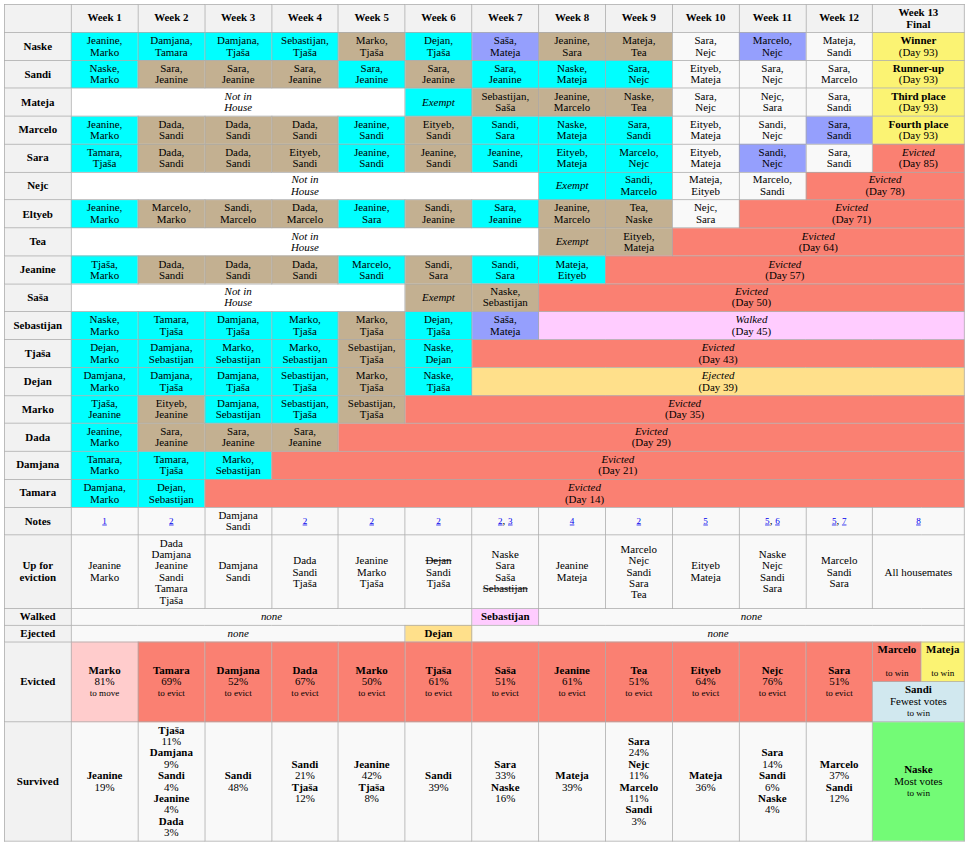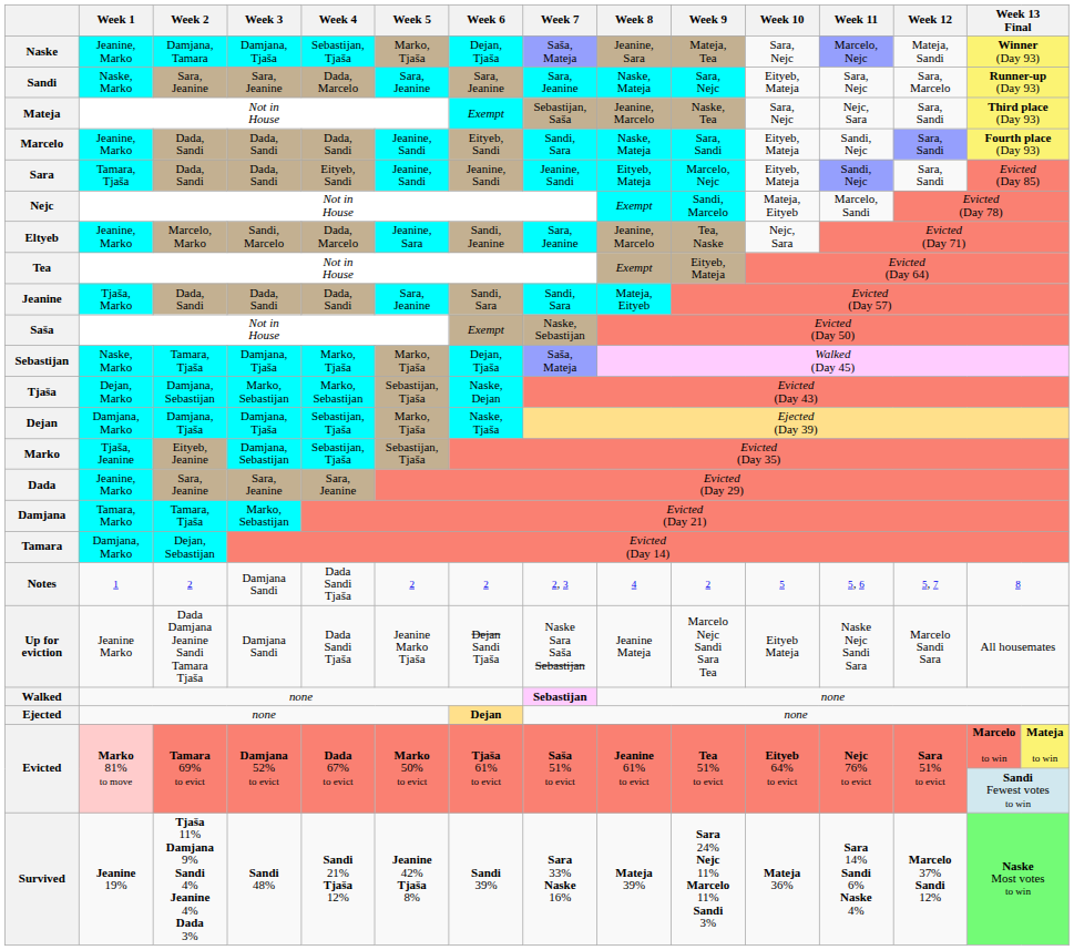 <table class="wikitable" style="text-align:center; width:100%; font-size:90%; line-height:15px;">
 <tr>
 <th style="width:6%"></th>
 <th style="width:6%">Week 1</th>
 <th style="width:6%">Week 2</th>
 <th style="width:6%">Week 3</th>
 <th style="width:6%">Week 4</th>
 <th style="width:6%">Week 5</th>
 <th style="width:6%">Week 6</th>
 <th style="width:6%">Week 7</th>
 <th style="width:6%">Week 8</th>
 <th style="width:6%">Week 9</th>
 <th style="width:6%">Week 10</th>
 <th style="width:6%">Week 11</th>
 <th style="width:6%">Week 12</th>
 <th style="width:6%" colspan="2">Week 13<br>Final</th>
 </tr>
 <tr>
 <th>Naske</th>
 <td style="background:#0ff;">Jeanine,<br>Marko</td>
 <td style="background:#0ff;">Damjana,<br>Tamara</td>
 <td style="background:#0ff;">Damjana,<br>Tjaša</td>
 <td style="background:#0ff;">Sebastijan,<br>Tjaša</td>
 <td style="background:#C3B091">Marko,<br>Tjaša</td>
 <td style="background:#0ff;">Dejan,<br>Tjaša</td>
 <td style="background:#959FFD">Saša,<br>Mateja</td>
 <td style="background:#C3B091">Jeanine,<br>Sara</td>
 <td style="background:#C3B091">Mateja,<br>Tea</td>
 <td>Sara,<br>Nejc</td>
 <td style="background:#959FFD">Marcelo,<br>Nejc</td>
 <td>Mateja,<br>Sandi</td>
 <td style="background:#FBF373" colspan="2"><strong>Winner</strong><br>(Day 93)</td>
 </tr>
 <tr>
 <th>Sandi</th>
 <td style="background:#0ff;">Naske,<br>Marko</td>
 <td style="background:#C3B091">Sara,<br>Jeanine</td>
 <td style="background:#C3B091">Sara,<br>Jeanine</td>
-<td style="background:#C3B091">Sara,<br>Jeanine</td>
+<td style="background:#C3B091">Dada,<br>Marcelo</td>
 <td style="background:#0ff;">Sara,<br>Jeanine</td>
 <td style="background:#C3B091">Sara,<br>Jeanine</td>
 <td style="background:#0ff;">Sara,<br>Jeanine</td>
 <td style="background:#0ff;">Naske,<br>Mateja</td>
 <td style="background:#0ff;">Sara,<br>Nejc</td>
 <td>Eityeb,<br>Mateja</td>
 <td>Sara,<br>Nejc</td>
 <td>Sara,<br>Marcelo</td>
 <td style="background:#FBF373" colspan="2"><strong>Runner-up</strong><br>(Day 93)</td>
 </tr>
 <tr>
 <th>Mateja</th>
 <td style=background:white colspan="5"><em>Not in<br>House</em></td>
 <td style="background:#0ff;"><em>Exempt</em></td>
 <td style="background:#C3B091">Sebastijan,<br>Saša</td>
 <td style="background:#C3B091">Jeanine,<br>Marcelo</td>
 <td style="background:#C3B091">Naske,<br>Tea</td>
 <td>Sara,<br>Nejc</td>
 <td>Nejc,<br>Sara</td>
 <td>Sara,<br>Sandi</td>
 <td style="background:#FBF373" colspan="2"><strong>Third place</strong><br>(Day 93)</td>
 </tr>
 <tr>
 <th>Marcelo</th>
 <td style="background:#0ff;">Jeanine,<br>Marko</td>
 <td style="background:#C3B091">Dada,<br>Sandi</td>
 <td style="background:#C3B091">Dada,<br>Sandi</td>
 <td style="background:#C3B091">Dada,<br>Sandi</td>
 <td style="background:#0ff;">Jeanine,<br>Sandi</td>
 <td style="background:#C3B091">Eityeb,<br>Sandi</td>
 <td style="background:#0ff;">Sandi,<br>Sara</td>
 <td style="background:#0ff;">Naske,<br>Mateja</td>
 <td style="background:#0ff;">Sara,<br>Sandi</td>
 <td>Eityeb,<br>Mateja</td>
 <td>Sandi,<br>Nejc</td>
 <td style="background:#959FFD">Sara,<br>Sandi</td>
 <td style="background:#FBF373" colspan="2"><strong>Fourth place</strong><br>(Day 93)</td>
 </tr>
 <tr>
 <th>Sara</th>
 <td style="background:#0ff;">Tamara,<br>Tjaša</td>
 <td style="background:#C3B091">Dada,<br>Sandi</td>
 <td style="background:#C3B091">Dada,<br>Sandi</td>
 <td style="background:#C3B091">Eityeb,<br>Sandi</td>
 <td style="background:#0ff;">Jeanine,<br>Sandi</td>
 <td style="background:#C3B091">Jeanine,<br>Sandi</td>
 <td style="background:#0ff;">Jeanine,<br>Sandi</td>
 <td style="background:#0ff;">Eityeb,<br>Mateja</td>
 <td style="background:#0ff;">Marcelo,<br>Nejc</td>
 <td>Eityeb,<br>Mateja</td>
 <td style="background:#959FFD">Sandi,<br>Nejc</td>
 <td>Sara,<br>Sandi</td>
 <td style="background:salmon;" colspan="2"><em>Evicted</em><br>(Day 85)</td>
 </tr>
 <tr>
 <th>Nejc</th>
 <td style=background:white colspan="7"><em>Not in<br>House</em></td>
 <td style="background:#0ff;"><em>Exempt</em></td>
 <td style="background:#0ff;">Sandi,<br>Marcelo</td>
 <td>Mateja,<br>Eityeb</td>
 <td>Marcelo,<br>Sandi</td>
 <td style="background:salmon;" colspan="3"><em>Evicted</em><br>(Day 78)</td>
 </tr>
 <tr>
 <th>Eltyeb</th>
 <td style="background:#0ff;">Jeanine,<br>Marko</td>
 <td style="background:#C3B091">Marcelo,<br>Marko</td>
 <td style="background:#C3B091">Sandi,<br>Marcelo</td>
 <td style="background:#C3B091">Dada,<br>Marcelo</td>
 <td style="background:#0ff;">Jeanine,<br>Sara</td>
 <td style="background:#C3B091">Sandi,<br>Jeanine</td>
 <td style="background:#0ff;">Sara,<br>Jeanine</td>
 <td style="background:#C3B091">Jeanine,<br>Marcelo</td>
 <td style="background:#C3B091">Tea,<br>Naske</td>
 <td>Nejc,<br>Sara</td>
 <td style="background:salmon;" colspan="4"><em>Evicted</em><br>(Day 71)</td>
 </tr>
 <tr>
 <th>Tea</th>
 <td style=background:white colspan="7"><em>Not in<br>House</em></td>
 <td style="background:#C3B091"><em>Exempt</em></td>
 <td style="background:#C3B091">Eityeb,<br>Mateja</td>
 <td style="background:salmon;" colspan="5"><em>Evicted</em><br>(Day 64)</td>
 </tr>
 <tr>
 <th>Jeanine</th>
 <td style="background:#0ff;">Tjaša,<br>Marko</td>
 <td style="background:#C3B091">Dada,<br>Sandi</td>
 <td style="background:#C3B091">Dada,<br>Sandi</td>
 <td style="background:#C3B091">Dada,<br>Sandi</td>
-<td style="background:#0ff;">Marcelo,<br>Sandi</td>
+<td style="background:#0ff;">Sara,<br>Jeanine</td>
 <td style="background:#C3B091">Sandi,<br>Sara</td>
 <td style="background:#0ff;">Sandi,<br>Sara</td>
 <td style="background:#0ff;">Mateja,<br>Eityeb</td>
 <td style="background:salmon;" colspan="6"><em>Evicted</em><br>(Day 57)</td>
 </tr>
 <tr>
 <th>Saša</th>
 <td style=background:white colspan="5"><em>Not in<br>House</em></td>
 <td style="background:#C3B091"><em>Exempt</em></td>
 <td style="background:#C3B091">Naske,<br>Sebastijan</td>
 <td style="background:salmon;" colspan="7"><em>Evicted</em><br>(Day 50)</td>
 </tr>
 <tr>
 <th>Sebastijan</th>
 <td style="background:#0ff;">Naske,<br>Marko</td>
 <td style="background:#0ff;">Tamara,<br>Tjaša</td>
 <td style="background:#0ff;">Damjana,<br>Tjaša</td>
 <td style="background:#0ff;">Marko,<br>Tjaša</td>
 <td style="background:#C3B091">Marko,<br>Tjaša</td>
 <td style="background:#0ff;">Dejan,<br>Tjaša</td>
 <td style="background:#959FFD">Saša,<br>Mateja</td>
 <td style="background:#fcf;" colspan="7"><em>Walked</em><br>(Day 45)</td>
 </tr>
 <tr>
 <th>Tjaša</th>
 <td style="background:#0ff;">Dejan,<br>Marko</td>
 <td style="background:#0ff;">Damjana,<br>Sebastijan</td>
 <td style="background:#0ff;">Marko,<br>Sebastijan</td>
 <td style="background:#0ff;">Marko,<br>Sebastijan</td>
 <td style="background:#C3B091">Sebastijan,<br>Tjaša</td>
 <td style="background:#0ff;">Naske,<br>Dejan</td>
 <td style="background:salmon;" colspan="8"><em>Evicted</em><br>(Day 43)</td>
 </tr>
 <tr>
 <th>Dejan</th>
 <td style="background:#0ff;">Damjana,<br>Marko</td>
 <td style="background:#0ff;">Damjana,<br>Tjaša</td>
 <td style="background:#0ff;">Damjana,<br>Tjaša</td>
 <td style="background:#0ff;">Sebastijan,<br>Tjaša</td>
 <td style="background:#C3B091">Marko,<br>Tjaša</td>
 <td style="background:#0ff;">Naske,<br>Tjaša</td>
 <td style="background:#ffe08b" colspan="8"><em>Ejected</em><br>(Day 39)</td>
 </tr>
 <tr>
 <th>Marko</th>
 <td style="background:#0ff;">Tjaša,<br>Jeanine</td>
 <td style="background:#C3B091">Eityeb,<br>Jeanine</td>
 <td style="background:#0ff;">Damjana,<br>Sebastijan</td>
 <td style="background:#0ff;">Sebastijan,<br>Tjaša</td>
 <td style="background:#C3B091">Sebastijan,<br>Tjaša</td>
 <td style="background:salmon;" colspan="9"><em>Evicted</em><br>(Day 35)</td>
 </tr>
 <tr>
 <th>Dada</th>
 <td style="background:#0ff;">Jeanine,<br>Marko</td>
 <td style="background:#C3B091">Sara,<br>Jeanine</td>
 <td style="background:#C3B091">Sara,<br>Jeanine</td>
 <td style="background:#C3B091">Sara,<br>Jeanine</td>
 <td style="background:salmon;" colspan="10"><em>Evicted</em><br>(Day 29)</td>
 </tr>
 <tr>
 <th>Damjana</th>
 <td style="background:#0ff;">Tamara,<br>Marko</td>
 <td style="background:#0ff;">Tamara,<br>Tjaša</td>
 <td style="background:#0ff;">Marko,<br>Sebastijan</td>
 <td style="background:salmon;" colspan="11"><em>Evicted</em><br>(Day 21)</td>
 </tr>
 <tr>
 <th>Tamara</th>
 <td style="background:#0ff;">Damjana,<br>Marko</td>
 <td style="background:#0ff;">Dejan,<br>Sebastijan</td>
 <td style="background:salmon;" colspan="12"><em>Evicted</em><br>(Day 14)</td>
 </tr>
 <tr>
 <th>Notes</th>
 <td><a href='#'><small>1</small></a></td>
 <td><a href='#'><small>2</small></a></td>
 <td>Damjana<br>Sandi</td>
-<td><a href='#'><small>2</small></a></td>
+<td>Dada<br>Sandi<br>Tjaša</td>
 <td><a href='#'><small>2</small></a></td>
 <td><a href='#'><small>2</small></a></td>
 <td><a href='#'><small>2</small></a>, <a href='#'><small>3</small></a></td>
 <td><a href='#'><small>4</small></a></td>
 <td><a href='#'><small>2</small></a></td>
 <td><a href='#'><small>5</small></a></td>
 <td><a href='#'><small>5</small></a>, <a href='#'><small>6</small></a></td>
 <td><a href='#'><small>5</small></a>, <a href='#'><small>7</small></a></td>
 <td colspan=2><a href='#'><small>8</small></a></td>
 </tr>
 <tr>
 <th>Up for<br>eviction</th>
 <td>Jeanine<br>Marko</td>
 <td>Dada<br>Damjana<br>Jeanine<br>Sandi<br>Tamara<br>Tjaša</td>
 <td>Damjana<br>Sandi</td>
 <td>Dada<br>Sandi<br>Tjaša</td>
 <td>Jeanine<br>Marko<br>Tjaša</td>
 <td><s>Dejan</s><br>Sandi<br>Tjaša</td>
 <td>Naske<br>Sara<br>Saša<br><s>Sebastijan</s></td>
 <td>Jeanine<br>Mateja</td>
 <td>Marcelo<br>Nejc<br>Sandi<br>Sara<br>Tea</td>
 <td>Eityeb<br>Mateja</td>
 <td>Naske<br>Nejc<br>Sandi<br>Sara</td>
 <td>Marcelo<br>Sandi<br>Sara</td>
 <td colspan=2>All housemates</td>
 </tr>
 <tr>
 <th>Walked</th>
 <td colspan="6"><em>none</em></td>
 <td style="background:#fcf"><strong>Sebastijan</strong></td>
 <td colspan="7"><em>none</em></td>
 </tr>
 <tr>
 <th>Ejected</th>
 <td colspan="5"><em>none</em></td>
 <td style="background:#ffe08b"><strong>Dejan</strong></td>
 <td colspan="8"><em>none</em></td>
 </tr>
 <tr>
 <th rowspan=2>Evicted</th>
 <td style="background:#fcc;" rowspan="2"><strong>Marko</strong><br>81%<br><small>to move</small></td>
 <td style="background:salmon;" rowspan="2"><strong>Tamara</strong><br>69%<br><small>to evict</small></td>
 <td style="background:salmon;" rowspan="2"><strong>Damjana</strong><br>52%<br><small>to evict</small></td>
 <td style="background:salmon;" rowspan="2"><strong>Dada</strong><br>67%<br><small>to evict</small></td>
 <td style="background:salmon;" rowspan="2"><strong>Marko </strong><br>50%<br><small>to evict</small></td>
 <td style="background:salmon;" rowspan="2"><strong>Tjaša</strong><br>61%<br><small>to evict</small></td>
 <td style="background:salmon;" rowspan="2"><strong>Saša</strong><br>51%<br><small>to evict</small></td>
 <td style="background:salmon;" rowspan="2"><strong>Jeanine</strong><br>61%<br><small>to evict</small></td>
 <td style="background:salmon;" rowspan="2"><strong>Tea</strong><br>51%<br><small>to evict</small></td>
 <td style="background:salmon;" rowspan="2"><strong>Eityeb</strong><br>64%<br><small>to evict</small></td>
 <td style="background:salmon;" rowspan="2"><strong>Nejc</strong><br>76%<br><small>to evict</small></td>
 <td style="background:salmon;" rowspan="2"><strong>Sara</strong><br>51%<br><small>to evict</small></td>
 <td style="background:salmon;"><strong>Marcelo</strong><br><br><small>to win</small></td>
 <td style="background:#FBF373"><strong>Mateja</strong><br><br><small>to win</small></td>
 </tr>
 <tr>
 <td colspan=2 style="background:#D1E8EF"><strong>Sandi</strong><br>Fewest votes<br><small>to win</small></td>
 </tr>
 <tr>
 <th>Survived</th>
 <td><strong>Jeanine</strong><br>19%</td>
 <td><strong>Tjaša</strong><br>11%<br><strong>Damjana</strong><br>9%<br><strong>Sandi</strong><br>4%<br><strong>Jeanine</strong><br>4%<br><strong>Dada</strong><br>3%</td>
 <td><strong>Sandi</strong><br>48%</td>
 <td><strong>Sandi</strong><br>21%<br><strong>Tjaša</strong><br>12%</td>
 <td><strong>Jeanine</strong><br>42%<br><strong>Tjaša</strong><br>8%<br></td>
 <td><strong>Sandi</strong><br>39%</td>
 <td><strong>Sara</strong><br>33%<br><strong>Naske</strong><br>16%</td>
 <td><strong>Mateja</strong><br>39%</td>
 <td><strong>Sara</strong><br>24%<br><strong>Nejc</strong><br>11%<br><strong>Marcelo</strong><br>11%<br><strong>Sandi</strong><br>3%</td>
 <td><strong>Mateja</strong><br>36%</td>
 <td><strong>Sara</strong><br>14%<br><strong>Sandi</strong><br>6%<br><strong>Naske</strong><br>4%</td>
 <td><strong>Marcelo</strong><br>37%<br><strong>Sandi</strong><br>12%</td>
 <td colspan=2 style="background:#73FB76"><strong>Naske</strong><br>Most votes<br><small>to win</small></td>
 </tr>
 </table>
